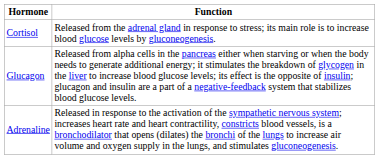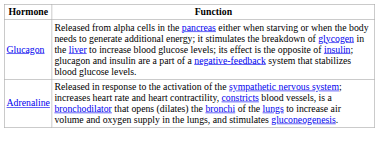 <table class="wikitable">
 <tr>
 <th style="vertical-align:bottom; font-weight:bold; background-color:#FFF;">Hormone</th>
 <th style="vertical-align:bottom; font-weight:bold; background-color:#FFF;">Function</th>
-</tr>
-<tr>
-<td style="vertical-align:middle; background-color:#FFF;"><a href='#'>Cortisol</a></td>
-<td style="vertical-align:middle; background-color:#FFF;">Released from the <a href='#'>adrenal gland</a> in response to stress; its main role is to increase blood <a href='#'>glucose</a> levels by <a href='#'>gluconeogenesis</a>.</td>
 </tr>
 <tr>
 <td style="vertical-align:middle; background-color:#FFF;"><a href='#'>Glucagon</a></td>
 <td style="vertical-align:middle; background-color:#FFF;">Released from alpha cells in the <a href='#'>pancreas</a> either when starving or when the body needs to generate additional energy; it stimulates the breakdown of <a href='#'>glycogen</a> in the <a href='#'>liver</a> to increase blood glucose levels; its effect is the opposite of <a href='#'>insulin</a>; glucagon and insulin are a part of a <a href='#'>negative-feedback</a> system that stabilizes blood glucose levels.</td>
 </tr>
 <tr>
 <td style="vertical-align:middle; background-color:#FFF;"><a href='#'>Adrenaline</a></td>
 <td style="vertical-align:middle; background-color:#FFF;">Released in response to the activation of the <a href='#'>sympathetic nervous system</a>; increases heart rate and heart contractility, <a href='#'>constricts</a> blood vessels, is a <a href='#'>bronchodilator</a> that opens (dilates) the <a href='#'>bronchi</a> of the <a href='#'>lungs</a> to increase air volume and oxygen supply in the lungs, and stimulates <a href='#'>gluconeogenesis</a>.</td>
 </tr>
 </table>
